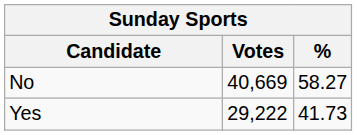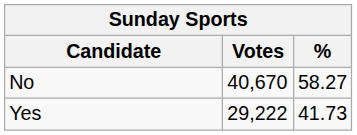 <table class="wikitable">
 <tr>
 <th colspan="3">Sunday Sports</th>
 </tr>
 <tr>
 <th style="width: 170px">Candidate</th>
 <th style="width: 50px">Votes</th>
 <th style="width: 40px">%</th>
 </tr>
 <tr>
 <td>No</td>
-<td>40,669</td>
+<td>40,670</td>
 <td>58.27</td>
 </tr>
 <tr>
 <td>Yes</td>
 <td>29,222</td>
 <td>41.73</td>
 </tr>
 </table>
